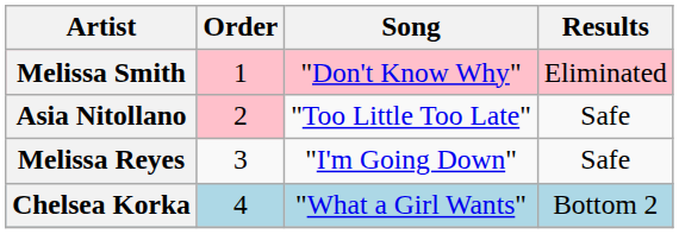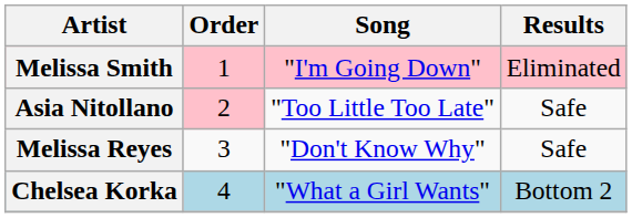 <table class="wikitable plainrowheaders" style="text-align:center;">
 <tr>
 <th scope="col">Artist</th>
 <th scope="col">Order</th>
 <th scope="col">Song</th>
 <th scope="col">Results</th>
 </tr>
 <tr style="background:pink;">
 <th scope="row">Melissa Smith</th>
 <td>1</td>
-<td>"<a href='#'>Don't Know Why</a>"</td>
+<td>"<a href='#'>I'm Going Down</a>"</td>
 <td>Eliminated</td>
 </tr>
 <tr>
 <th scope="row">Asia Nitollano</th>
 <td style="background: pink;">2</td>
 <td>"<a href='#'>Too Little Too Late</a>"</td>
 <td>Safe</td>
 </tr>
 <tr>
 <th scope="row">Melissa Reyes</th>
 <td>3</td>
-<td>"<a href='#'>I'm Going Down</a>"</td>
+<td>"<a href='#'>Don't Know Why</a>"</td>
 <td>Safe</td>
 </tr>
 <tr style="background:lightblue;">
 <th scope="row">Chelsea Korka</th>
 <td>4</td>
 <td>"<a href='#'>What a Girl Wants</a>"</td>
 <td>Bottom 2</td>
 </tr>
 <tr>
 </tr>
 </table>
